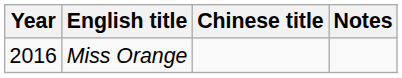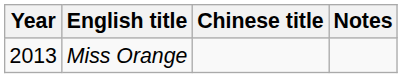 <table class="wikitable sortable">
 <tr>
 <th>Year</th>
 <th>English title</th>
 <th>Chinese title</th>
 <th>Notes</th>
 </tr>
 <tr>
-<td>2016</td>
+<td>2013</td>
 <td><em>Miss Orange</em></td>
 <td></td>
 <td></td>
 </tr>
 </table>
